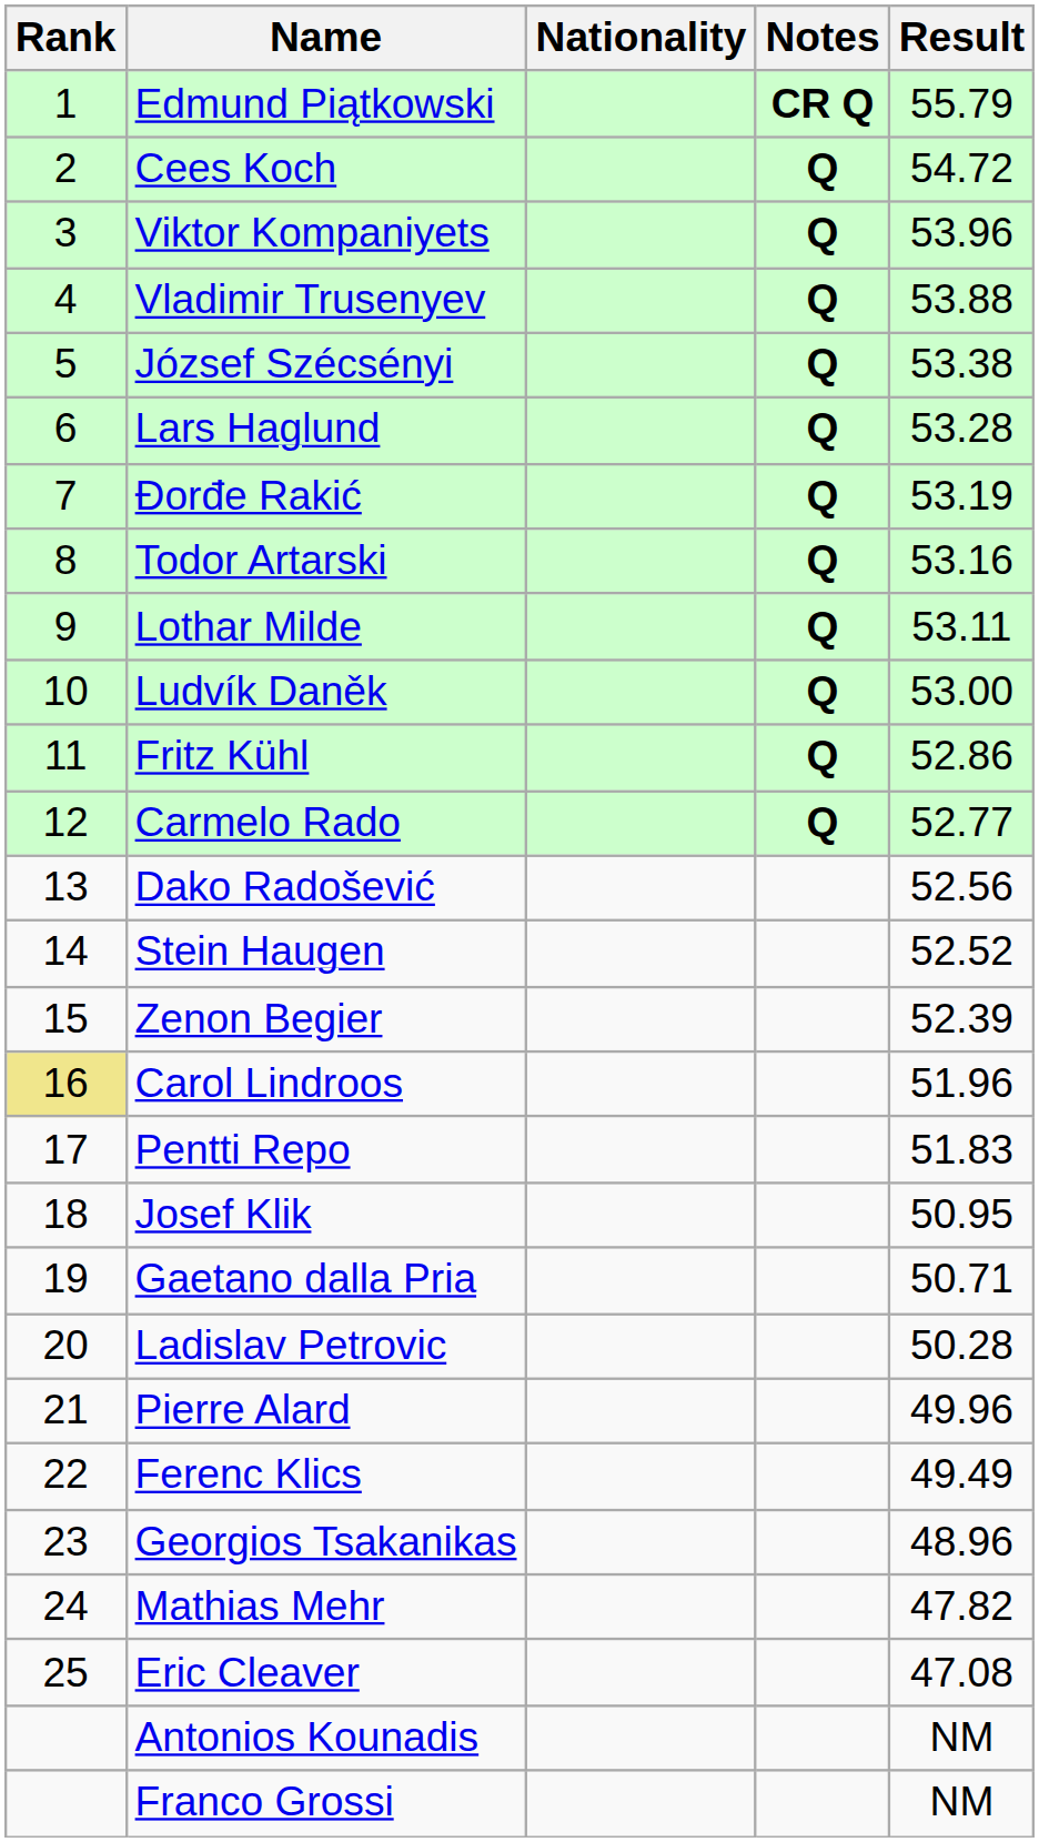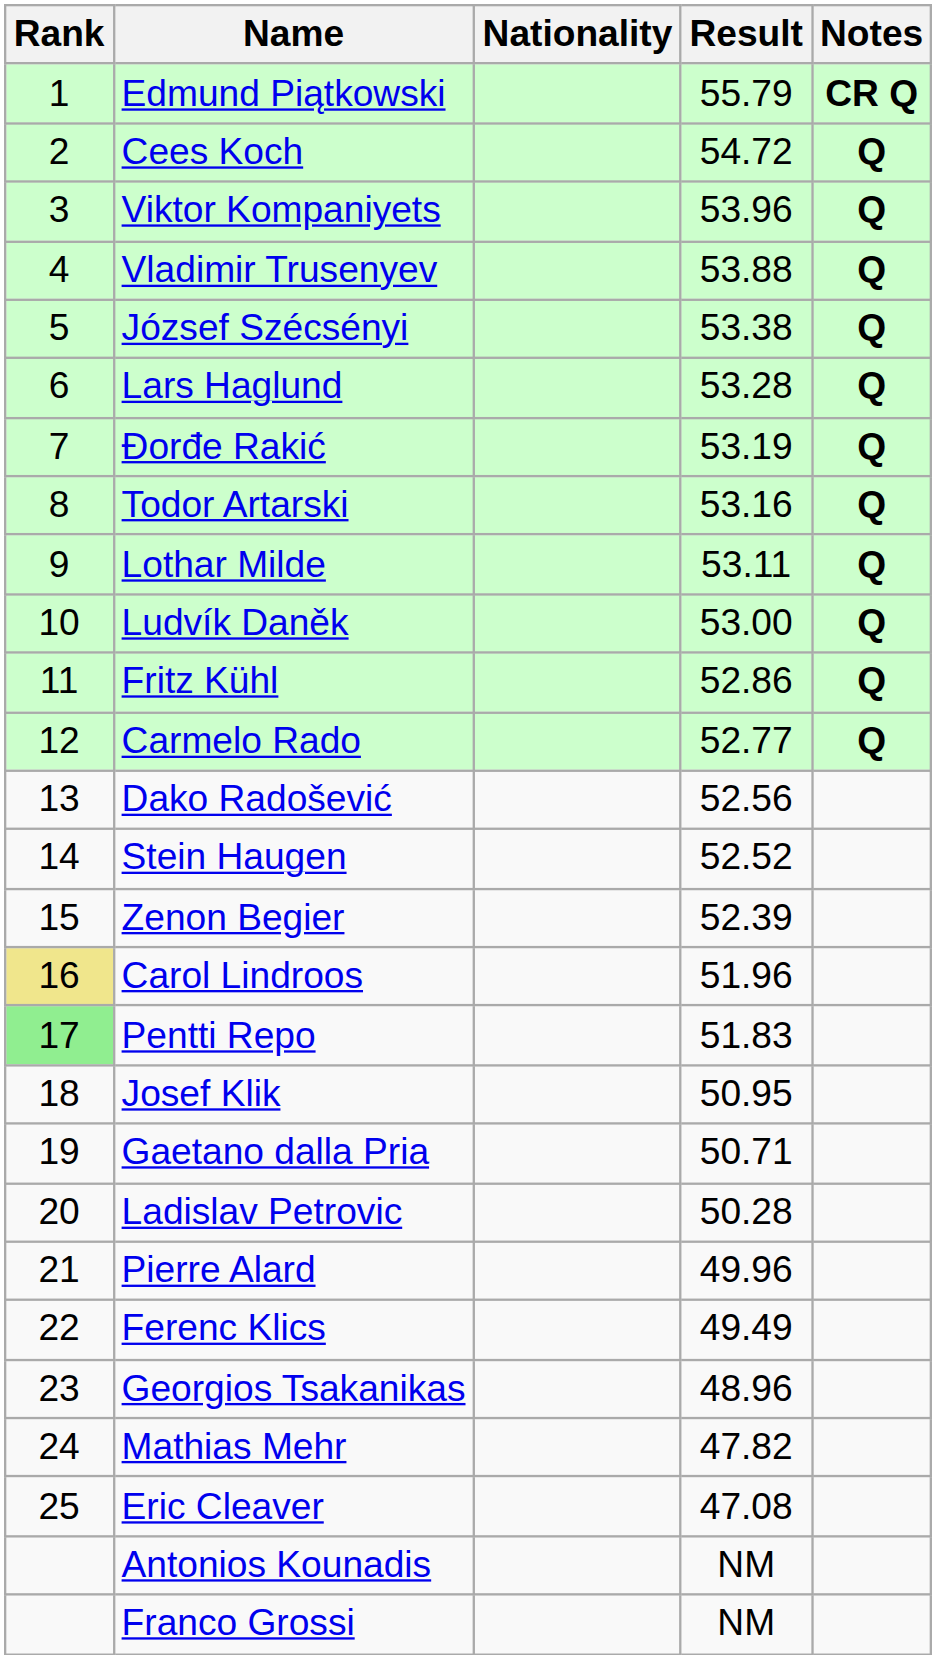 <table class="wikitable sortable" style="text-align:center">
 <tr>
 <th>Rank</th>
 <th>Name</th>
 <th>Nationality</th>
+<th>Result</th>
 <th>Notes</th>
-<th>Result</th>
 </tr>
 <tr bgcolor=ccffcc>
 <td>1</td>
 <td align=left><a href='#'>Edmund Piątkowski</a></td>
 <td align=left></td>
+<td>55.79</td>
 <td><strong>CR Q</strong></td>
-<td>55.79</td>
 </tr>
 <tr bgcolor=ccffcc>
 <td>2</td>
 <td align=left><a href='#'>Cees Koch</a></td>
 <td align=left></td>
+<td>54.72</td>
 <td><strong>Q</strong></td>
-<td>54.72</td>
 </tr>
 <tr bgcolor=ccffcc>
 <td>3</td>
 <td align=left><a href='#'>Viktor Kompaniyets</a></td>
 <td align=left></td>
+<td>53.96</td>
 <td><strong>Q</strong></td>
-<td>53.96</td>
 </tr>
 <tr bgcolor=ccffcc>
 <td>4</td>
 <td align=left><a href='#'>Vladimir Trusenyev</a></td>
 <td align=left></td>
+<td>53.88</td>
 <td><strong>Q</strong></td>
-<td>53.88</td>
 </tr>
 <tr bgcolor=ccffcc>
 <td>5</td>
 <td align=left><a href='#'>József Szécsényi</a></td>
 <td align=left></td>
+<td>53.38</td>
 <td><strong>Q</strong></td>
-<td>53.38</td>
 </tr>
 <tr bgcolor=ccffcc>
 <td>6</td>
 <td align=left><a href='#'>Lars Haglund</a></td>
 <td align=left></td>
+<td>53.28</td>
 <td><strong>Q</strong></td>
-<td>53.28</td>
 </tr>
 <tr bgcolor=ccffcc>
 <td>7</td>
 <td align=left><a href='#'>Đorđe Rakić</a></td>
 <td align=left></td>
+<td>53.19</td>
 <td><strong>Q</strong></td>
-<td>53.19</td>
 </tr>
 <tr bgcolor=ccffcc>
 <td>8</td>
 <td align=left><a href='#'>Todor Artarski</a></td>
 <td align=left></td>
+<td>53.16</td>
 <td><strong>Q</strong></td>
-<td>53.16</td>
 </tr>
 <tr bgcolor=ccffcc>
 <td>9</td>
 <td align=left><a href='#'>Lothar Milde</a></td>
 <td align=left></td>
+<td>53.11</td>
 <td><strong>Q</strong></td>
-<td>53.11</td>
 </tr>
 <tr bgcolor=ccffcc>
 <td>10</td>
 <td align=left><a href='#'>Ludvík Daněk</a></td>
 <td align=left></td>
+<td>53.00</td>
 <td><strong>Q</strong></td>
-<td>53.00</td>
 </tr>
 <tr bgcolor=ccffcc>
 <td>11</td>
 <td align=left><a href='#'>Fritz Kühl</a></td>
 <td align=left></td>
+<td>52.86</td>
 <td><strong>Q</strong></td>
-<td>52.86</td>
 </tr>
 <tr bgcolor=ccffcc>
 <td>12</td>
 <td align=left><a href='#'>Carmelo Rado</a></td>
 <td align=left></td>
+<td>52.77</td>
 <td><strong>Q</strong></td>
-<td>52.77</td>
 </tr>
 <tr>
 <td>13</td>
 <td align=left><a href='#'>Dako Radošević</a></td>
 <td align=left></td>
+<td>52.56</td>
 <td></td>
-<td>52.56</td>
 </tr>
 <tr>
 <td>14</td>
 <td align=left><a href='#'>Stein Haugen</a></td>
 <td align=left></td>
+<td>52.52</td>
 <td></td>
-<td>52.52</td>
 </tr>
 <tr>
 <td>15</td>
 <td align=left><a href='#'>Zenon Begier</a></td>
 <td align=left></td>
+<td>52.39</td>
 <td></td>
-<td>52.39</td>
 </tr>
 <tr>
 <td style="background: khaki;">16</td>
 <td align=left><a href='#'>Carol Lindroos</a></td>
 <td align=left></td>
+<td>51.96</td>
 <td></td>
-<td>51.96</td>
 </tr>
 <tr>
-<td>17</td>
+<td style="background: lightgreen;">17</td>
 <td align=left><a href='#'>Pentti Repo</a></td>
 <td align=left></td>
+<td>51.83</td>
 <td></td>
-<td>51.83</td>
 </tr>
 <tr>
 <td>18</td>
 <td align=left><a href='#'>Josef Klik</a></td>
 <td align=left></td>
+<td>50.95</td>
 <td></td>
-<td>50.95</td>
 </tr>
 <tr>
 <td>19</td>
 <td align=left><a href='#'>Gaetano dalla Pria</a></td>
 <td align=left></td>
+<td>50.71</td>
 <td></td>
-<td>50.71</td>
 </tr>
 <tr>
 <td>20</td>
 <td align=left><a href='#'>Ladislav Petrovic</a></td>
 <td align=left></td>
+<td>50.28</td>
 <td></td>
-<td>50.28</td>
 </tr>
 <tr>
 <td>21</td>
 <td align=left><a href='#'>Pierre Alard</a></td>
 <td align=left></td>
+<td>49.96</td>
 <td></td>
-<td>49.96</td>
 </tr>
 <tr>
 <td>22</td>
 <td align=left><a href='#'>Ferenc Klics</a></td>
 <td align=left></td>
+<td>49.49</td>
 <td></td>
-<td>49.49</td>
 </tr>
 <tr>
 <td>23</td>
 <td align=left><a href='#'>Georgios Tsakanikas</a></td>
 <td align=left></td>
+<td>48.96</td>
 <td></td>
-<td>48.96</td>
 </tr>
 <tr>
 <td>24</td>
 <td align=left><a href='#'>Mathias Mehr</a></td>
 <td align=left></td>
+<td>47.82</td>
 <td></td>
-<td>47.82</td>
 </tr>
 <tr>
 <td>25</td>
 <td align=left><a href='#'>Eric Cleaver</a></td>
 <td align=left></td>
+<td>47.08</td>
 <td></td>
-<td>47.08</td>
 </tr>
 <tr>
 <td></td>
 <td align=left><a href='#'>Antonios Kounadis</a></td>
 <td align=left></td>
+<td>NM</td>
 <td></td>
-<td>NM</td>
 </tr>
 <tr>
 <td></td>
 <td align=left><a href='#'>Franco Grossi</a></td>
 <td align=left></td>
+<td>NM</td>
 <td></td>
-<td>NM</td>
 </tr>
 </table>
